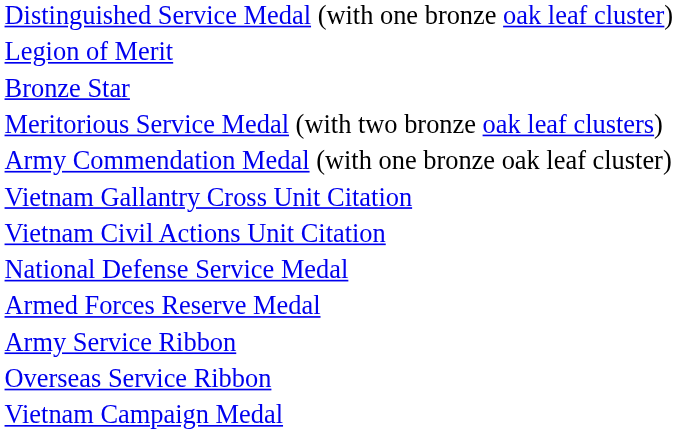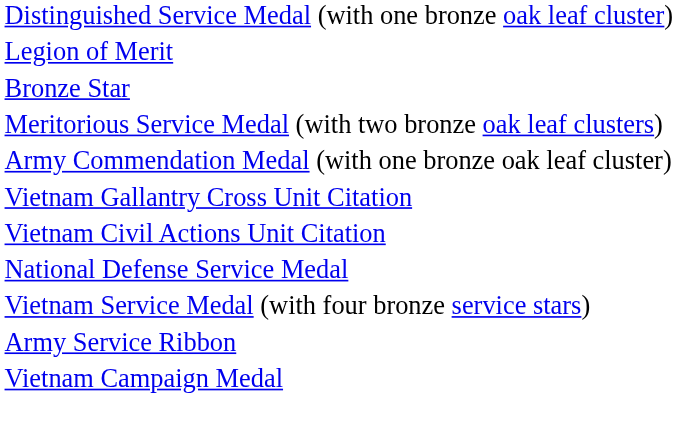 <table>
 <tr>
 <td></td>
 <td><a href='#'>Distinguished Service Medal</a> (with one bronze <a href='#'>oak leaf cluster</a>)</td>
 </tr>
 <tr>
 <td></td>
 <td><a href='#'>Legion of Merit</a></td>
 </tr>
 <tr>
 <td></td>
 <td><a href='#'>Bronze Star</a></td>
 </tr>
 <tr>
 <td></td>
 <td><a href='#'>Meritorious Service Medal</a> (with two bronze <a href='#'>oak leaf clusters</a>)</td>
 </tr>
 <tr>
 <td></td>
 <td><a href='#'>Army Commendation Medal</a> (with one bronze oak leaf cluster)</td>
 </tr>
 <tr>
 <td></td>
 <td><a href='#'>Vietnam Gallantry Cross Unit Citation</a></td>
 </tr>
 <tr>
 <td></td>
 <td><a href='#'>Vietnam Civil Actions Unit Citation</a></td>
 </tr>
 <tr>
 <td></td>
 <td><a href='#'>National Defense Service Medal</a></td>
 </tr>
 <tr>
 <td></td>
-<td><a href='#'>Armed Forces Reserve Medal</a></td>
+<td><a href='#'>Vietnam Service Medal</a> (with four bronze <a href='#'>service stars</a>)</td>
 </tr>
 <tr>
 <td></td>
 <td><a href='#'>Army Service Ribbon</a></td>
 </tr>
 <tr>
 <td></td>
-<td><a href='#'>Overseas Service Ribbon</a></td>
-</tr>
-<tr>
-<td></td>
 <td><a href='#'>Vietnam Campaign Medal</a></td>
 </tr>
 </table>
